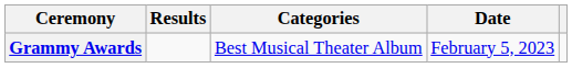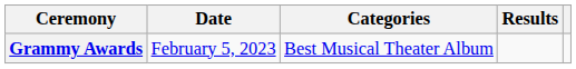 <table class="wikitable plainrowheaders sortable">
 <tr>
 <th scope="col">Ceremony</th>
+<th scope="col">Date</th>
+<th scope="col">Categories</th>
 <th scope="col">Results</th>
-<th scope="col">Categories</th>
-<th scope="col">Date</th>
 <th scope="col" class="unsortable"></th>
 </tr>
 <tr>
 <th scope="row"><a href='#'>Grammy Awards</a></th>
+<td><a href='#'>February 5, 2023</a></td>
+<td><a href='#'>Best Musical Theater Album</a></td>
 <td></td>
-<td><a href='#'>Best Musical Theater Album</a></td>
-<td><a href='#'>February 5, 2023</a></td>
 <td align="center"></td>
 </tr>
 </table>
